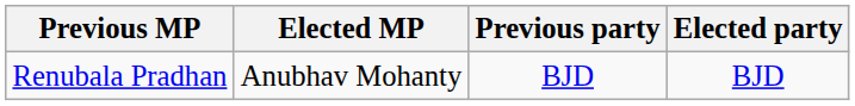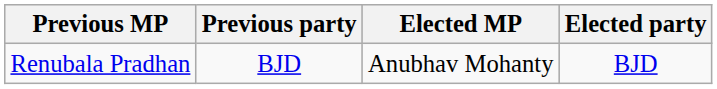 <table class="wikitable">
 <tr>
 <th>Previous MP</th>
+<th>Previous party</th>
 <th>Elected MP</th>
-<th>Previous party</th>
 <th>Elected party</th>
 </tr>
 <tr style="text-align:center;">
 <td><a href='#'>Renubala Pradhan</a></td>
+<td><a href='#'>BJD</a></td>
 <td>Anubhav Mohanty</td>
-<td><a href='#'>BJD</a></td>
 <td><a href='#'>BJD</a></td>
 </tr>
 </table>
